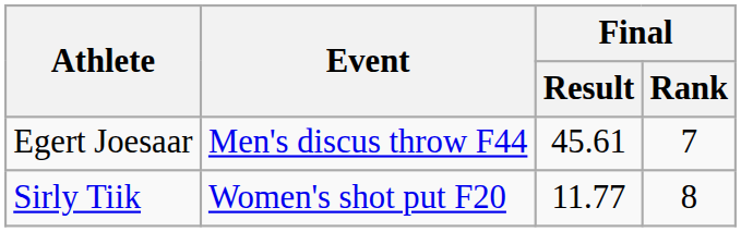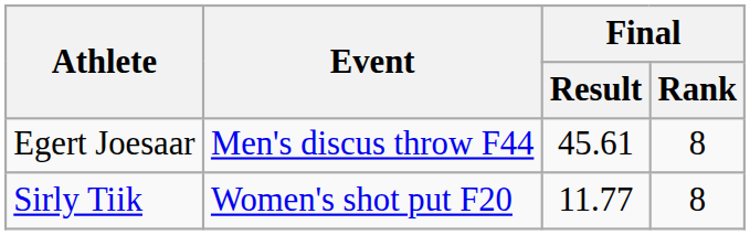 <table class=wikitable style="font-size:90%;">
 <tr>
 <th rowspan="2">Athlete</th>
 <th rowspan="2">Event</th>
 <th colspan="2">Final</th>
 </tr>
 <tr>
 <th>Result</th>
 <th>Rank</th>
 </tr>
 <tr>
 <td>Egert Joesaar</td>
 <td><a href='#'>Men's discus throw F44</a></td>
 <td align=center>45.61</td>
-<td align=center>7</td>
+<td align=center>8</td>
 </tr>
 <tr>
 <td><a href='#'>Sirly Tiik</a></td>
 <td><a href='#'>Women's shot put F20</a></td>
 <td align=center>11.77</td>
 <td align=center>8</td>
 </tr>
 </table>
